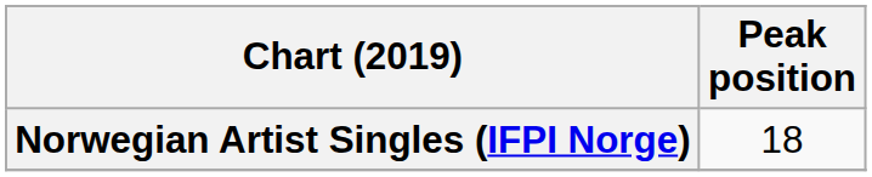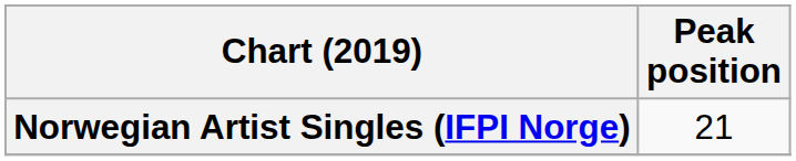 <table class="wikitable sortable plainrowheaders" style="text-align:center">
 <tr>
 <th scope="col">Chart (2019)</th>
 <th scope="col">Peak<br> position</th>
 </tr>
 <tr>
 <th scope="row">Norwegian Artist Singles (<a href='#'>IFPI Norge</a>)</th>
-<td>18</td>
+<td>21</td>
 </tr>
 <tr>
 </tr>
 </table>
